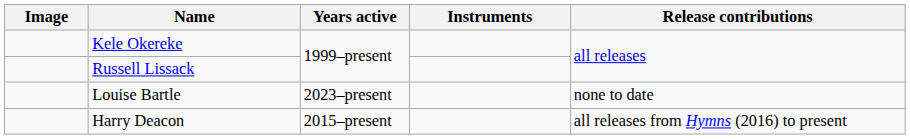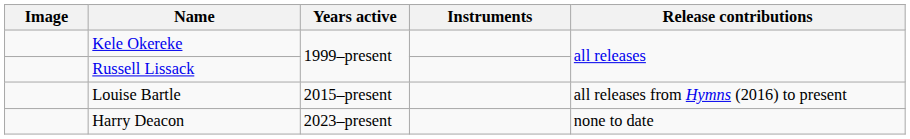 <table class="wikitable" border="1" width="100%">
 <tr>
 <th width="75">Image</th>
 <th width="200">Name</th>
 <th width="100">Years active</th>
 <th width="150">Instruments</th>
 <th>Release contributions</th>
 </tr>
 <tr>
 <td></td>
 <td><a href='#'>Kele Okereke</a></td>
 <td rowspan="2">1999–present</td>
 <td></td>
 <td rowspan="2"><a href='#'>all releases</a></td>
 </tr>
 <tr>
 <td></td>
 <td><a href='#'>Russell Lissack</a></td>
 <td></td>
 </tr>
 <tr>
 <td></td>
 <td>Louise Bartle</td>
+<td>2015–present</td>
+<td></td>
+<td>all releases from <em><a href='#'>Hymns</a></em> (2016) to present</td>
+</tr>
+<tr>
+<td></td>
+<td>Harry Deacon</td>
 <td>2023–present</td>
 <td></td>
 <td>none to date</td>
 </tr>
-<tr>
-<td></td>
-<td>Harry Deacon</td>
-<td>2015–present</td>
-<td></td>
-<td>all releases from <em><a href='#'>Hymns</a></em> (2016) to present</td>
-</tr>
 </table>
